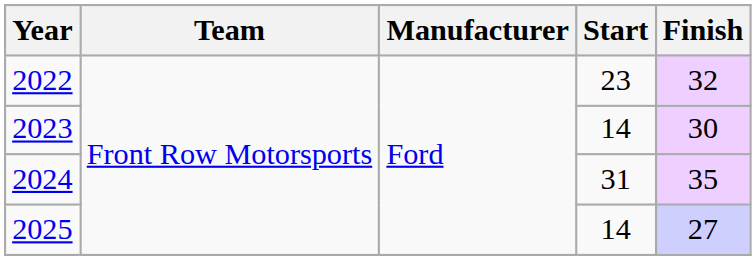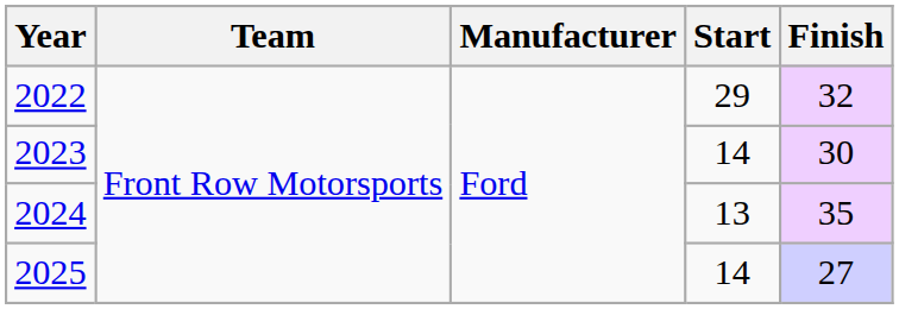 <table class="wikitable" style="font-size:90%;">
 <tr>
 <th>Year</th>
 <th>Team</th>
 <th>Manufacturer</th>
 <th>Start</th>
 <th>Finish</th>
 </tr>
 <tr>
 <td><a href='#'>2022</a></td>
 <td rowspan=4><a href='#'>Front Row Motorsports</a></td>
 <td rowspan=4><a href='#'>Ford</a></td>
-<td align=center>23</td>
+<td align=center>29</td>
 <td align=center style="background:#EFCFFF;">32</td>
 </tr>
 <tr>
 <td><a href='#'>2023</a></td>
 <td align=center>14</td>
 <td align=center style="background:#EFCFFF;">30</td>
 </tr>
 <tr>
 <td><a href='#'>2024</a></td>
-<td align=center>31</td>
+<td align=center>13</td>
 <td align=center style="background:#EFCFFF;">35</td>
 </tr>
 <tr>
 <td><a href='#'>2025</a></td>
 <td align=center>14</td>
 <td align=center style="background:#CFCFFF;">27</td>
 </tr>
 </table>
